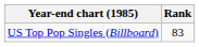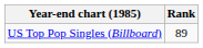 <table class="wikitable sortable">
 <tr>
 <th>Year-end chart (1985)</th>
 <th>Rank</th>
 </tr>
 <tr>
 <td><a href='#'>US Top Pop Singles (<em>Billboard</em>)</a></td>
-<td style="text-align:center;">83</td>
+<td style="text-align:center;">89</td>
 </tr>
 </table>
